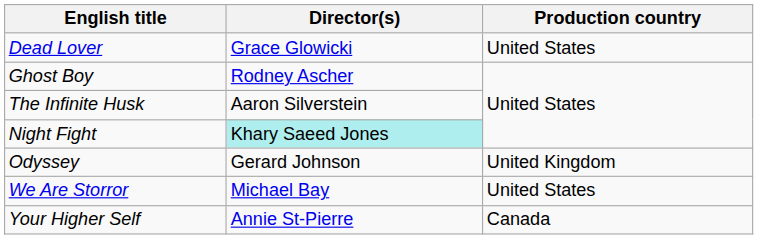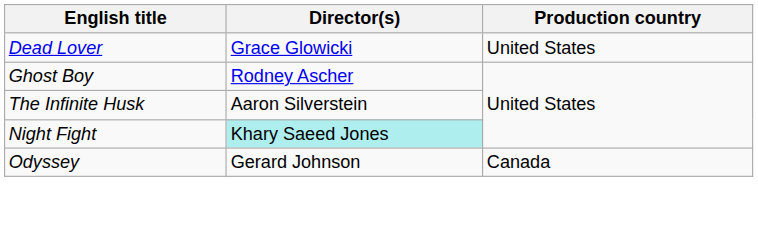 <table class="wikitable plainrowheaders" style="width:75%; margin-bottom:4px">
 <tr>
 <th scope="col">English title</th>
 <th scope="col">Director(s)</th>
 <th scope="col">Production country</th>
 </tr>
 <tr>
 <td scope="row"><em><a href='#'>Dead Lover</a></em></td>
 <td><a href='#'>Grace Glowicki</a></td>
 <td>United States</td>
 </tr>
 <tr>
 <td scope="row"><em>Ghost Boy</em></td>
 <td><a href='#'>Rodney Ascher</a></td>
 <td rowspan="3">United States</td>
 </tr>
 <tr>
 <td scope="row"><em>The Infinite Husk</em></td>
 <td>Aaron Silverstein</td>
 </tr>
 <tr>
 <td scope="row"><em>Night Fight</em></td>
 <td style="background: paleturquoise;">Khary Saeed Jones</td>
 </tr>
 <tr>
 <td scope="row"><em>Odyssey</em></td>
 <td>Gerard Johnson</td>
-<td>United Kingdom</td>
-</tr>
-<tr>
-<td scope="row"><em><a href='#'>We Are Storror</a></em></td>
-<td><a href='#'>Michael Bay</a></td>
-<td>United States</td>
-</tr>
-<tr>
-<td scope="row"><em>Your Higher Self</em></td>
-<td><a href='#'>Annie St-Pierre</a></td>
 <td>Canada</td>
 </tr>
 </table>
